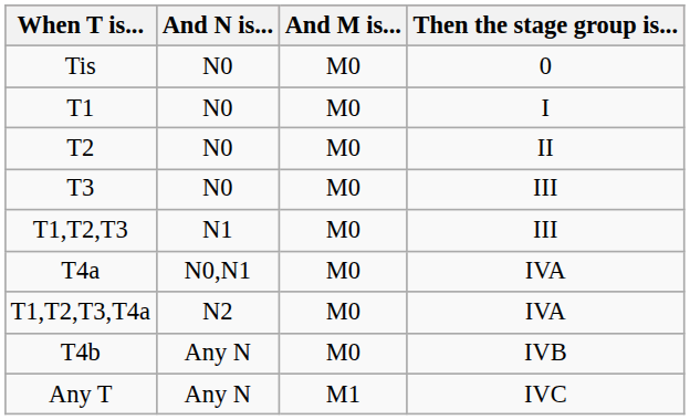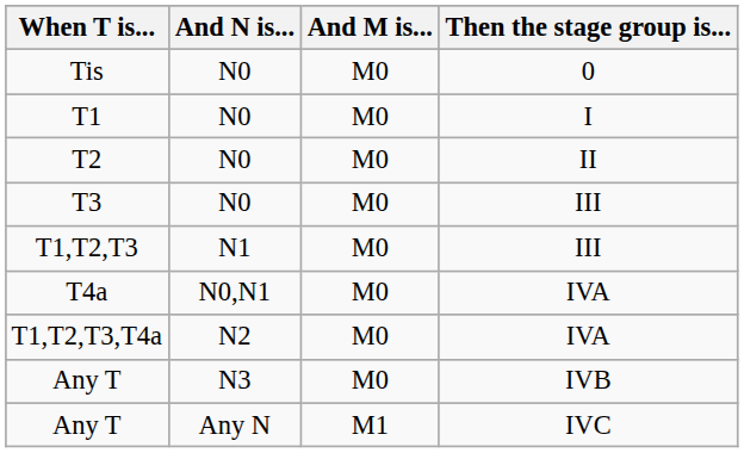 <table class="wikitable mw-collapsible mw-collapsed" style="text-align:center;font-size:85%;margin-left:1em">
 <tr style="background: #E5AFAA;text-align:center;">
 <th>When T is...</th>
 <th>And N is...</th>
 <th>And M is...</th>
 <th>Then the stage group is...</th>
 </tr>
 <tr>
 <td>Tis</td>
 <td>N0</td>
 <td>M0</td>
 <td>0</td>
 </tr>
 <tr>
 <td>T1</td>
 <td>N0</td>
 <td>M0</td>
 <td>I</td>
 </tr>
 <tr>
 <td>T2</td>
 <td>N0</td>
 <td>M0</td>
 <td>II</td>
 </tr>
 <tr>
 <td>T3</td>
 <td>N0</td>
 <td>M0</td>
 <td>III</td>
 </tr>
 <tr>
 <td>T1,T2,T3</td>
 <td>N1</td>
 <td>M0</td>
 <td>III</td>
 </tr>
 <tr>
 <td>T4a</td>
 <td>N0,N1</td>
 <td>M0</td>
 <td>IVA</td>
 </tr>
 <tr>
 <td>T1,T2,T3,T4a</td>
 <td>N2</td>
 <td>M0</td>
 <td>IVA</td>
 </tr>
 <tr>
-<td>T4b</td>
-<td>Any N</td>
+<td>Any T</td>
+<td>N3</td>
 <td>M0</td>
 <td>IVB</td>
 </tr>
 <tr>
 <td>Any T</td>
 <td>Any N</td>
 <td>M1</td>
 <td>IVC</td>
 </tr>
 </table>
